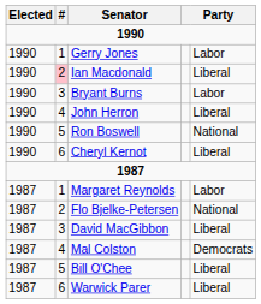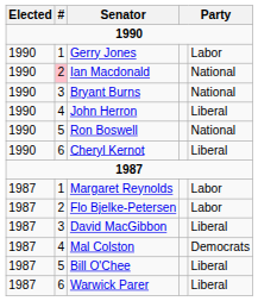 <table class="wikitable" style="float:right;">
 <tr>
 <th>Elected</th>
 <th>#</th>
 <th>Senator</th>
 <th colspan="2">Party</th>
 </tr>
 <tr>
 <td style="text-align:center;" colspan="5"><strong>1990</strong></td>
 </tr>
 <tr>
 <td>1990</td>
 <td>1</td>
 <td><a href='#'>Gerry Jones</a></td>
 <td> </td>
 <td>Labor</td>
 </tr>
 <tr>
 <td>1990</td>
 <td style="background: pink;">2</td>
 <td><a href='#'>Ian Macdonald</a></td>
 <td> </td>
-<td>Liberal</td>
+<td>National</td>
 </tr>
 <tr>
 <td>1990</td>
 <td>3</td>
 <td><a href='#'>Bryant Burns</a></td>
 <td> </td>
-<td>Labor</td>
+<td>National</td>
 </tr>
 <tr>
 <td>1990</td>
 <td>4</td>
 <td><a href='#'>John Herron</a></td>
 <td> </td>
 <td>Liberal</td>
 </tr>
 <tr>
 <td>1990</td>
 <td>5</td>
 <td><a href='#'>Ron Boswell</a></td>
 <td> </td>
 <td>National</td>
 </tr>
 <tr>
 <td>1990</td>
 <td>6</td>
 <td><a href='#'>Cheryl Kernot</a></td>
 <td> </td>
 <td>Liberal</td>
 </tr>
 <tr>
 <td style="text-align:center;" colspan="5"><strong>1987</strong></td>
 </tr>
 <tr>
 <td>1987</td>
 <td>1</td>
 <td><a href='#'>Margaret Reynolds</a></td>
 <td> </td>
 <td>Labor</td>
 </tr>
 <tr>
 <td>1987</td>
 <td>2</td>
 <td><a href='#'>Flo Bjelke-Petersen</a></td>
 <td> </td>
-<td>National</td>
+<td>Labor</td>
 </tr>
 <tr>
 <td>1987</td>
 <td>3</td>
 <td><a href='#'>David MacGibbon</a></td>
 <td> </td>
 <td>Liberal</td>
 </tr>
 <tr>
 <td>1987</td>
 <td>4</td>
 <td><a href='#'>Mal Colston</a></td>
 <td> </td>
 <td>Democrats</td>
 </tr>
 <tr>
 <td>1987</td>
 <td>5</td>
 <td><a href='#'>Bill O'Chee</a></td>
 <td> </td>
 <td>Liberal</td>
 </tr>
 <tr>
 <td>1987</td>
 <td>6</td>
 <td><a href='#'>Warwick Parer</a></td>
 <td> </td>
 <td>Liberal</td>
 </tr>
 </table>
